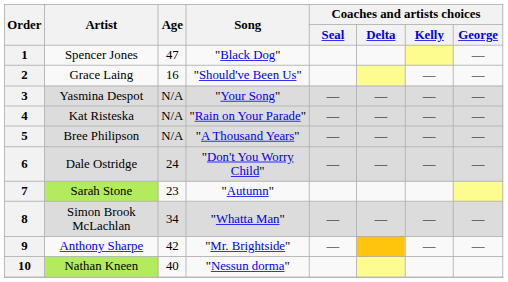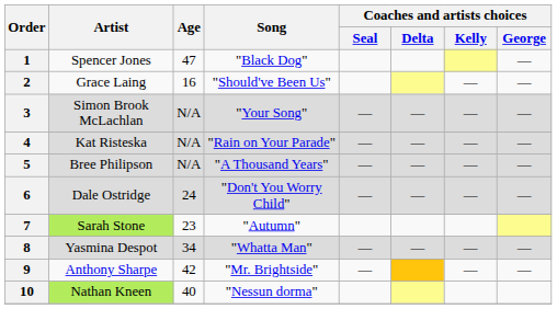 <table class="wikitable" style="text-align:center; width:100%;">
 <tr>
 <th scope="col" rowspan="2" style="width:05%;">Order</th>
 <th scope="col" rowspan="2" style="width:24%;">Artist</th>
 <th scope="col" rowspan="2" style="width:05%;">Age</th>
 <th scope="col" rowspan="2" style="width:26%;">Song</th>
 <th colspan="4" style="width:40%;">Coaches and artists choices</th>
 </tr>
 <tr>
 <th style="width:10%;"><a href='#'>Seal</a></th>
 <th style="width:10%;"><a href='#'>Delta</a></th>
 <th style="width:10%;"><a href='#'>Kelly</a></th>
 <th style="width:10%;"><a href='#'>George</a></th>
 </tr>
 <tr>
 <th>1</th>
 <td>Spencer Jones</td>
 <td>47</td>
 <td>"<a href='#'>Black Dog</a>"</td>
 <td> <strong></strong> </td>
 <td> <strong></strong> </td>
 <td style="background-color:#FDFC8F;"> <strong></strong> </td>
 <td>—</td>
 </tr>
 <tr>
 <th>2</th>
 <td>Grace Laing</td>
 <td>16</td>
 <td>"<a href='#'>Should've Been Us</a>"</td>
 <td> <strong></strong> </td>
 <td style="background-color:#FDFC8F;"> <strong></strong> </td>
 <td>—</td>
 <td>—</td>
 </tr>
 <tr>
 <th>3</th>
-<td style="background-color:#DCDCDC;">Yasmina Despot</td>
+<td style="background-color:#DCDCDC;">Simon Brook McLachlan</td>
 <td style="background-color:#DCDCDC;">N/A</td>
 <td style="background-color:#DCDCDC;">"<a href='#'>Your Song</a>"</td>
 <td style="background-color:#DCDCDC;">—</td>
 <td style="background-color:#DCDCDC;">—</td>
 <td style="background-color:#DCDCDC;">—</td>
 <td style="background-color:#DCDCDC;">—</td>
 </tr>
 <tr>
 <th>4</th>
 <td style="background-color:#DCDCDC;">Kat Risteska</td>
 <td style="background-color:#DCDCDC;">N/A</td>
 <td style="background-color:#DCDCDC;">"<a href='#'>Rain on Your Parade</a>"</td>
 <td style="background-color:#DCDCDC;">—</td>
 <td style="background-color:#DCDCDC;">—</td>
 <td style="background-color:#DCDCDC;">—</td>
 <td style="background-color:#DCDCDC;">—</td>
 </tr>
 <tr>
 <th>5</th>
 <td style="background-color:#DCDCDC;">Bree Philipson</td>
 <td style="background-color:#DCDCDC;">N/A</td>
 <td style="background-color:#DCDCDC;">"<a href='#'>A Thousand Years</a>"</td>
 <td style="background-color:#DCDCDC;">—</td>
 <td style="background-color:#DCDCDC;">—</td>
 <td style="background-color:#DCDCDC;">—</td>
 <td style="background-color:#DCDCDC;">—</td>
 </tr>
 <tr>
 <th>6</th>
 <td style="background-color:#DCDCDC;">Dale Ostridge</td>
 <td style="background-color:#DCDCDC;">24</td>
 <td style="background-color:#DCDCDC;">"<a href='#'>Don't You Worry Child</a>"</td>
 <td style="background-color:#DCDCDC;">—</td>
 <td style="background-color:#DCDCDC;">—</td>
 <td style="background-color:#DCDCDC;">—</td>
 <td style="background-color:#DCDCDC;">—</td>
 </tr>
 <tr>
 <th>7</th>
 <td style="background-color:#B2EC5D;">Sarah Stone</td>
 <td>23</td>
 <td>"<a href='#'>Autumn</a>"</td>
 <td> <strong></strong> </td>
 <td> <strong></strong> </td>
 <td> <strong></strong> </td>
 <td style="background-color:#FDFC8F;"> <strong></strong> </td>
 </tr>
 <tr>
 <th>8</th>
-<td style="background-color:#DCDCDC;">Simon Brook McLachlan</td>
+<td style="background-color:#DCDCDC;">Yasmina Despot</td>
 <td style="background-color:#DCDCDC;">34</td>
 <td style="background-color:#DCDCDC;">"<a href='#'>Whatta Man</a>"</td>
 <td style="background-color:#DCDCDC;">—</td>
 <td style="background-color:#DCDCDC;">—</td>
 <td style="background-color:#DCDCDC;">—</td>
 <td style="background-color:#DCDCDC;">—</td>
 </tr>
 <tr>
 <th>9</th>
 <td><a href='#'>Anthony Sharpe</a></td>
 <td>42</td>
 <td>"<a href='#'>Mr. Brightside</a>"</td>
 <td>—</td>
 <td style="background-color:#FFC40C;"> <strong></strong> </td>
 <td>—</td>
 <td>—</td>
 </tr>
 <tr>
 <th>10</th>
 <td style="background-color:#B2EC5D;">Nathan Kneen</td>
 <td>40</td>
 <td>"<a href='#'>Nessun dorma</a>"</td>
 <td> <strong></strong> </td>
 <td style="background-color:#FDFC8F;"> <strong></strong> </td>
 <td> <strong></strong> </td>
 <td> <strong></strong> </td>
 </tr>
 <tr>
 </tr>
 </table>
